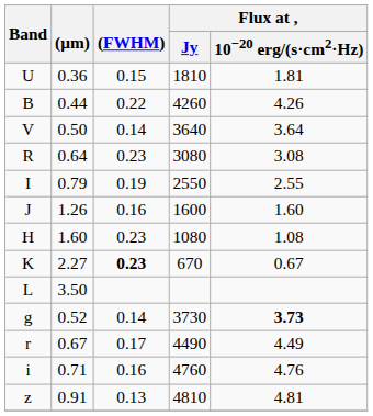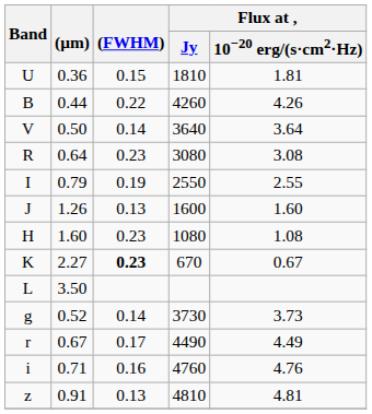 <table class="wikitable floatright" style="text-align:center;">
 <tr>
 <th rowspan="2">Band</th>
 <th rowspan="2"><br>(μm)</th>
 <th rowspan="2"><br>(<a href='#'>FWHM</a>)</th>
 <th colspan="2">Flux at , </th>
 </tr>
 <tr>
 <th><a href='#'>Jy</a></th>
 <th>10<sup>−20</sup> erg/(s·cm<sup>2</sup>·Hz)</th>
 </tr>
 <tr>
 <td>U</td>
 <td>0.36</td>
 <td>0.15</td>
 <td>1810</td>
 <td>1.81</td>
 </tr>
 <tr>
 <td>B</td>
 <td>0.44</td>
 <td>0.22</td>
 <td>4260</td>
 <td>4.26</td>
 </tr>
 <tr>
 <td>V</td>
 <td>0.50</td>
 <td>0.14</td>
 <td>3640</td>
 <td>3.64</td>
 </tr>
 <tr>
 <td>R</td>
 <td>0.64</td>
 <td>0.23</td>
 <td>3080</td>
 <td>3.08</td>
 </tr>
 <tr>
 <td>I</td>
 <td>0.79</td>
 <td>0.19</td>
 <td>2550</td>
 <td>2.55</td>
 </tr>
 <tr>
 <td>J</td>
 <td>1.26</td>
-<td>0.16</td>
+<td>0.13</td>
 <td>1600</td>
 <td>1.60</td>
 </tr>
 <tr>
 <td>H</td>
 <td>1.60</td>
 <td>0.23</td>
 <td>1080</td>
 <td>1.08</td>
 </tr>
 <tr>
 <td>K</td>
 <td>2.27</td>
 <td><strong>0.23</strong></td>
 <td>670</td>
 <td>0.67</td>
 </tr>
 <tr>
 <td>L</td>
 <td>3.50</td>
 <td></td>
 <td></td>
 <td></td>
 </tr>
 <tr>
 <td>g</td>
 <td>0.52</td>
 <td>0.14</td>
 <td>3730</td>
-<td><strong>3.73</strong></td>
+<td>3.73</td>
 </tr>
 <tr>
 <td>r</td>
 <td>0.67</td>
 <td>0.17</td>
 <td>4490</td>
 <td>4.49</td>
 </tr>
 <tr>
 <td>i</td>
 <td>0.71</td>
 <td>0.16</td>
 <td>4760</td>
 <td>4.76</td>
 </tr>
 <tr>
 <td>z</td>
 <td>0.91</td>
 <td>0.13</td>
 <td>4810</td>
 <td>4.81</td>
 </tr>
 <tr>
 </tr>
 </table>
